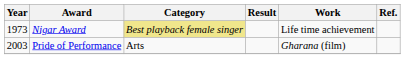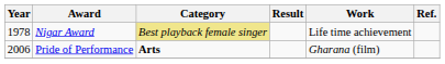 <table class="wikitable">
 <tr>
 <th>Year</th>
 <th>Award</th>
 <th>Category</th>
 <th>Result</th>
 <th>Work</th>
 <th>Ref.</th>
 </tr>
 <tr>
-<td>1973</td>
+<td>1978</td>
 <td><em><a href='#'>Nigar Award</a></em></td>
 <td style="background: khaki;"><em>Best playback female singer</em></td>
 <td></td>
 <td>Life time achievement</td>
 <td></td>
 </tr>
 <tr>
-<td>2003</td>
+<td>2006</td>
 <td><a href='#'>Pride of Performance</a></td>
-<td>Arts</td>
+<td><strong>Arts</strong></td>
 <td></td>
 <td><em>Gharana</em> (film)</td>
 <td></td>
 </tr>
 <tr>
 </tr>
 </table>
